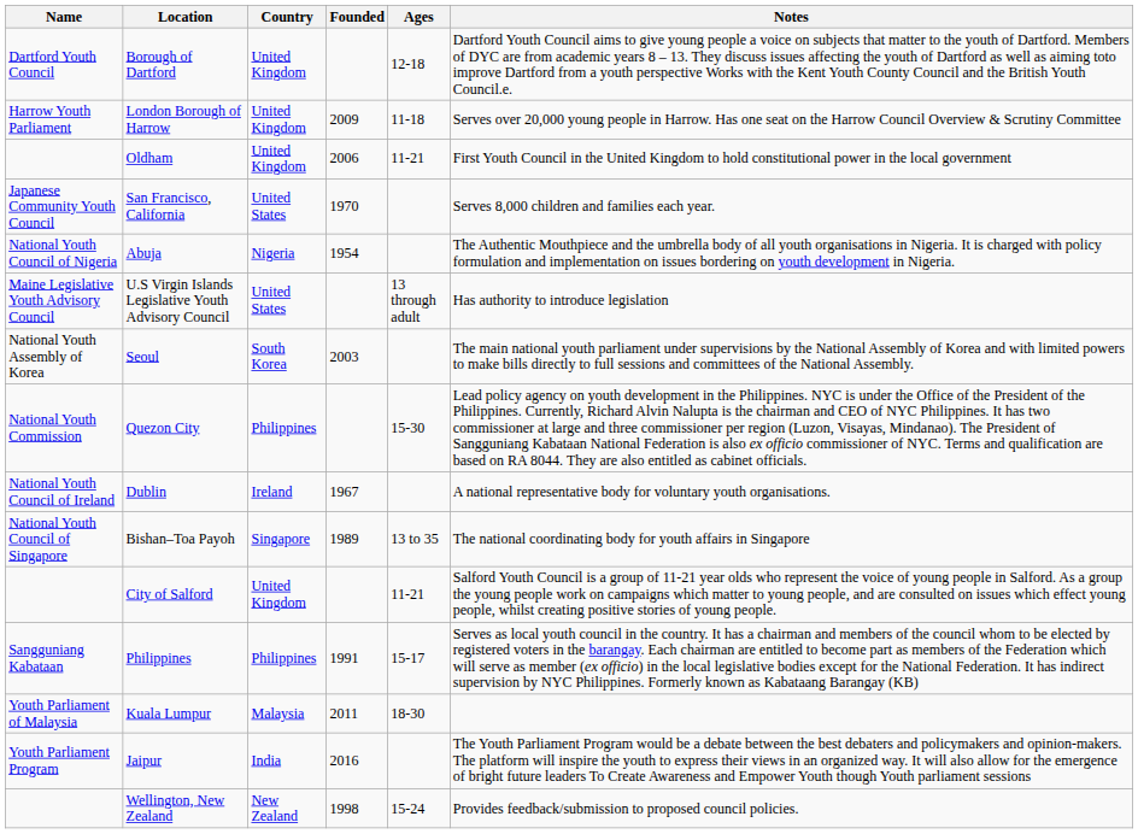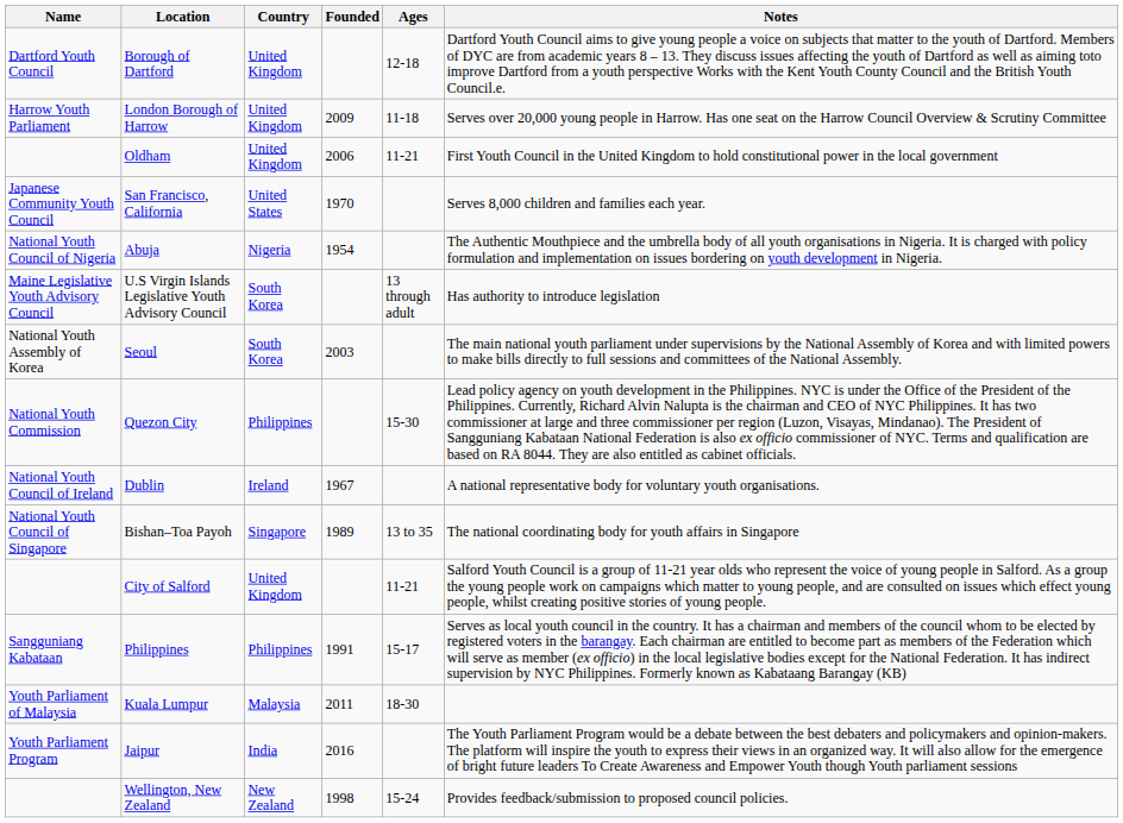 <table class="wikitable">
 <tr>
 <th>Name</th>
 <th>Location</th>
 <th>Country</th>
 <th>Founded</th>
 <th>Ages</th>
 <th>Notes</th>
 </tr>
 <tr>
 <td><a href='#'>Dartford Youth Council</a></td>
 <td><a href='#'>Borough of Dartford</a></td>
 <td><a href='#'>United Kingdom</a></td>
 <td></td>
 <td>12-18</td>
 <td>Dartford Youth Council aims to give young people a voice on subjects that matter to the youth of Dartford. Members of DYC are from academic years 8 – 13. They discuss issues affecting the youth of Dartford as well as aiming toto improve Dartford from a youth perspective Works with the Kent Youth County Council and the British Youth Council.e.</td>
 </tr>
 <tr>
 <td><a href='#'>Harrow Youth Parliament</a></td>
 <td><a href='#'>London Borough of Harrow</a></td>
 <td><a href='#'>United Kingdom</a></td>
 <td>2009</td>
 <td>11-18</td>
 <td>Serves over 20,000 young people in Harrow. Has one seat on the Harrow Council Overview & Scrutiny Committee</td>
 </tr>
 <tr>
 <td></td>
 <td><a href='#'>Oldham</a></td>
 <td><a href='#'>United Kingdom</a></td>
 <td>2006</td>
 <td>11-21</td>
 <td>First Youth Council in the United Kingdom to hold constitutional power in the local government</td>
 </tr>
 <tr>
 <td><a href='#'>Japanese Community Youth Council</a></td>
 <td><a href='#'>San Francisco</a>, <a href='#'>California</a></td>
 <td><a href='#'>United States</a></td>
 <td>1970</td>
 <td></td>
 <td>Serves 8,000 children and families each year.</td>
 </tr>
 <tr>
 <td><a href='#'>National Youth Council of Nigeria</a></td>
 <td><a href='#'>Abuja</a></td>
 <td><a href='#'>Nigeria</a></td>
 <td>1954</td>
 <td></td>
 <td>The Authentic Mouthpiece and the umbrella body of all youth organisations in Nigeria. It is charged with policy formulation and implementation on issues bordering on <a href='#'>youth development</a> in Nigeria.</td>
 </tr>
 <tr>
 <td><a href='#'>Maine Legislative Youth Advisory Council</a></td>
 <td>U.S Virgin Islands Legislative Youth Advisory Council</td>
-<td><a href='#'>United States</a></td>
+<td><a href='#'>South Korea</a></td>
 <td></td>
 <td>13 through adult</td>
 <td>Has authority to introduce legislation</td>
 </tr>
 <tr>
 <td>National Youth Assembly of Korea</td>
 <td><a href='#'>Seoul</a></td>
 <td><a href='#'>South Korea</a></td>
 <td>2003</td>
 <td></td>
 <td>The main national youth parliament under supervisions by the National Assembly of Korea and with limited powers to make bills directly to full sessions and committees of the National Assembly.</td>
 </tr>
 <tr>
 <td><a href='#'>National Youth Commission</a></td>
 <td><a href='#'>Quezon City</a></td>
 <td><a href='#'>Philippines</a></td>
 <td></td>
 <td>15-30</td>
 <td>Lead policy agency on youth development in the Philippines. NYC is under the Office of the President of the Philippines. Currently, Richard Alvin Nalupta is the chairman and CEO of NYC Philippines. It has two commissioner at large and three commissioner per region (Luzon, Visayas, Mindanao). The President of Sangguniang Kabataan National Federation is also <em>ex officio</em> commissioner of NYC. Terms and qualification are based on RA 8044. They are also entitled as cabinet officials.</td>
 </tr>
 <tr>
 <td><a href='#'>National Youth Council of Ireland</a></td>
 <td><a href='#'>Dublin</a></td>
 <td><a href='#'>Ireland</a></td>
 <td>1967</td>
 <td></td>
 <td>A national representative body for voluntary youth organisations.</td>
 </tr>
 <tr>
 <td><a href='#'>National Youth Council of Singapore</a></td>
 <td>Bishan–Toa Payoh</td>
 <td><a href='#'>Singapore</a></td>
 <td>1989</td>
 <td>13 to 35</td>
 <td>The national coordinating body for youth affairs in Singapore</td>
 </tr>
 <tr>
 <td></td>
 <td><a href='#'>City of Salford</a></td>
 <td><a href='#'>United Kingdom</a></td>
 <td></td>
 <td>11-21</td>
 <td>Salford Youth Council is a group of 11-21 year olds who represent the voice of young people in Salford. As a group the young people work on campaigns which matter to young people, and are consulted on issues which effect young people, whilst creating positive stories of young people.</td>
 </tr>
 <tr>
 <td><a href='#'>Sangguniang Kabataan</a></td>
 <td><a href='#'>Philippines</a></td>
 <td><a href='#'>Philippines</a></td>
 <td>1991 </td>
 <td>15-17</td>
 <td>Serves as local youth council in the country. It has a chairman and members of the council whom to be elected by registered voters in the <a href='#'>barangay</a>. Each chairman are entitled to become part as members of the Federation which will serve as member (<em>ex officio</em>) in the local legislative bodies except for the National Federation. It has indirect supervision by NYC Philippines. Formerly known as Kabataang Barangay (KB)</td>
 </tr>
 <tr>
 <td><a href='#'>Youth Parliament of Malaysia</a></td>
 <td><a href='#'>Kuala Lumpur</a></td>
 <td><a href='#'>Malaysia</a></td>
 <td>2011</td>
 <td>18-30</td>
 <td></td>
 </tr>
 <tr>
 <td><a href='#'>Youth Parliament Program</a></td>
 <td><a href='#'>Jaipur</a></td>
 <td><a href='#'>India</a></td>
 <td>2016</td>
 <td></td>
 <td>The Youth Parliament Program would be a debate between the best debaters and policymakers and opinion-makers. The platform will inspire the youth to express their views in an organized way. It will also allow for the emergence of bright future leaders To Create Awareness and Empower Youth though Youth parliament sessions</td>
 </tr>
 <tr>
 <td></td>
 <td><a href='#'>Wellington, New Zealand</a></td>
 <td><a href='#'>New Zealand</a></td>
 <td>1998</td>
 <td>15-24</td>
 <td>Provides feedback/submission to proposed council policies.</td>
 </tr>
 </table>
